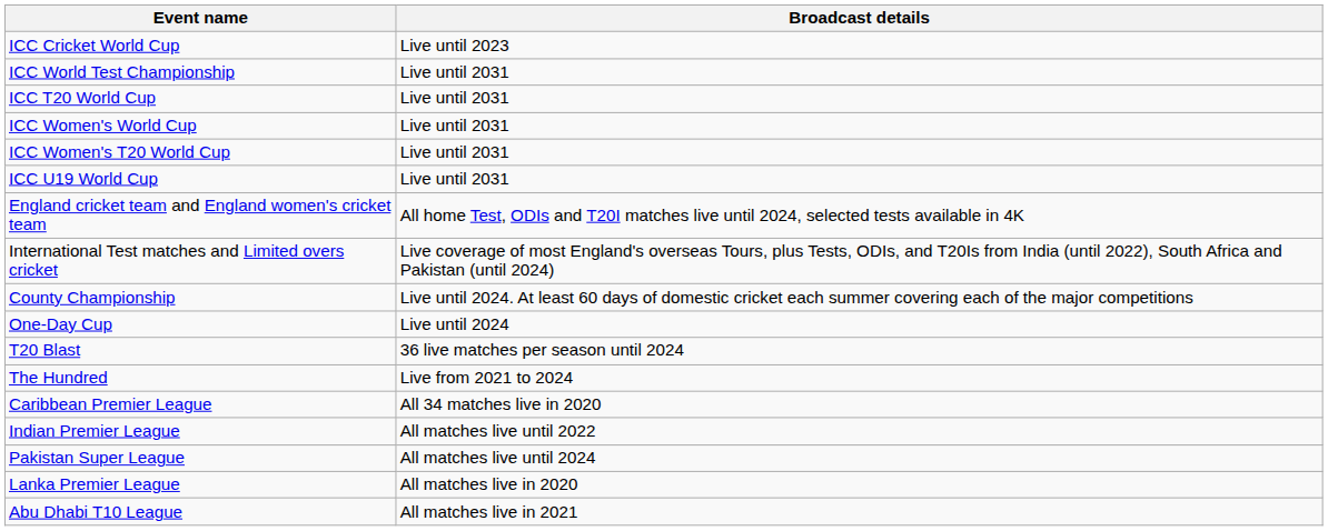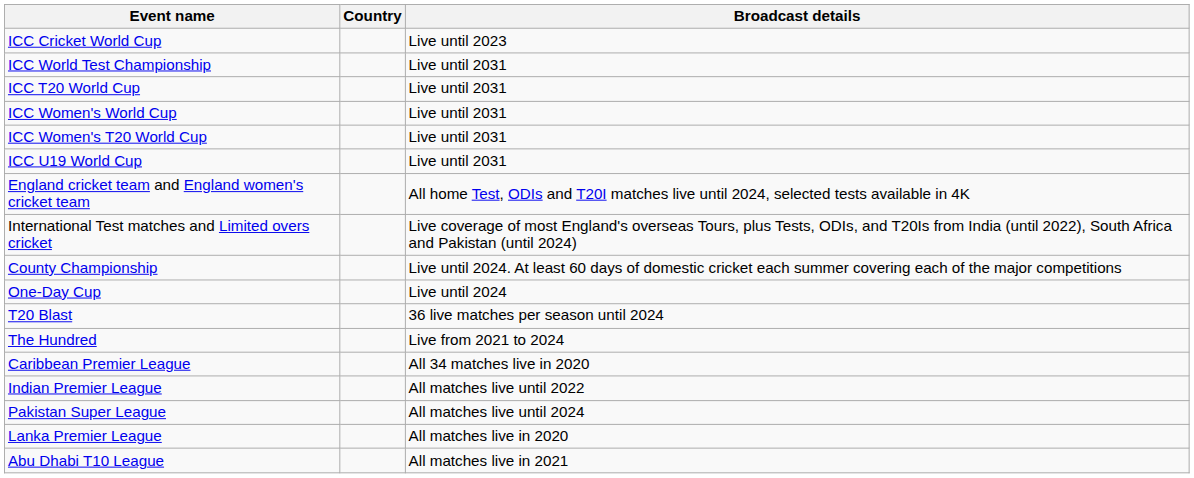 <table class="wikitable">
 <tr>
 <th>Event name</th>
+<th>Country</th>
 <th>Broadcast details</th>
 </tr>
 <tr>
 <td><a href='#'>ICC Cricket World Cup</a></td>
+<td></td>
 <td>Live until 2023</td>
 </tr>
 <tr>
 <td><a href='#'>ICC World Test Championship</a></td>
+<td></td>
 <td>Live until 2031</td>
 </tr>
 <tr>
 <td><a href='#'>ICC T20 World Cup</a></td>
+<td></td>
 <td>Live until 2031</td>
 </tr>
 <tr>
 <td><a href='#'>ICC Women's World Cup</a></td>
+<td></td>
 <td>Live until 2031</td>
 </tr>
 <tr>
 <td><a href='#'>ICC Women's T20 World Cup</a></td>
+<td></td>
 <td>Live until 2031</td>
 </tr>
 <tr>
 <td><a href='#'>ICC U19 World Cup</a></td>
+<td></td>
 <td>Live until 2031</td>
 </tr>
 <tr>
 <td><a href='#'>England cricket team</a> and <a href='#'>England women's cricket team</a></td>
+<td></td>
 <td>All home <a href='#'>Test</a>, <a href='#'>ODIs</a> and <a href='#'>T20I</a> matches live until 2024, selected tests available in 4K</td>
 </tr>
 <tr>
 <td>International Test matches and <a href='#'>Limited overs cricket</a></td>
+<td></td>
 <td>Live coverage of most England's overseas Tours, plus Tests, ODIs, and T20Is from India (until 2022), South Africa and Pakistan (until 2024)</td>
 </tr>
 <tr>
 <td><a href='#'>County Championship</a></td>
+<td> </td>
 <td>Live until 2024. At least 60 days of domestic cricket each summer covering each of the major competitions</td>
 </tr>
 <tr>
 <td><a href='#'>One-Day Cup</a></td>
+<td> </td>
 <td>Live until 2024</td>
 </tr>
 <tr>
 <td><a href='#'>T20 Blast</a></td>
+<td> </td>
 <td>36 live matches per season until 2024</td>
 </tr>
 <tr>
 <td><a href='#'>The Hundred</a></td>
+<td> </td>
 <td>Live from 2021 to 2024</td>
 </tr>
 <tr>
 <td><a href='#'>Caribbean Premier League</a></td>
+<td></td>
 <td>All 34 matches live in 2020</td>
 </tr>
 <tr>
 <td><a href='#'>Indian Premier League</a></td>
+<td></td>
 <td>All matches live until 2022</td>
 </tr>
 <tr>
 <td><a href='#'>Pakistan Super League</a></td>
+<td></td>
 <td>All matches live until 2024</td>
 </tr>
 <tr>
 <td><a href='#'>Lanka Premier League</a></td>
+<td></td>
 <td>All matches live in 2020</td>
 </tr>
 <tr>
 <td><a href='#'>Abu Dhabi T10 League</a></td>
+<td></td>
 <td>All matches live in 2021</td>
 </tr>
 </table>
